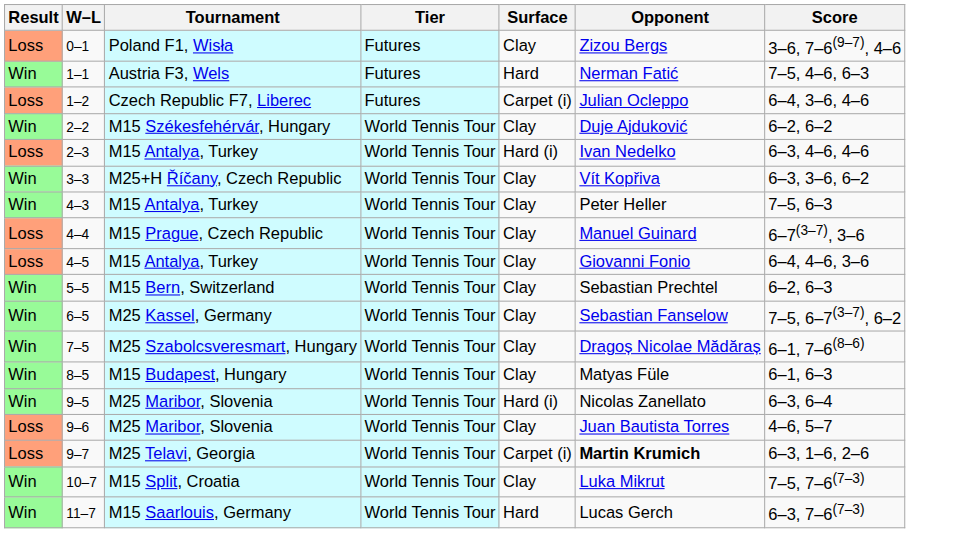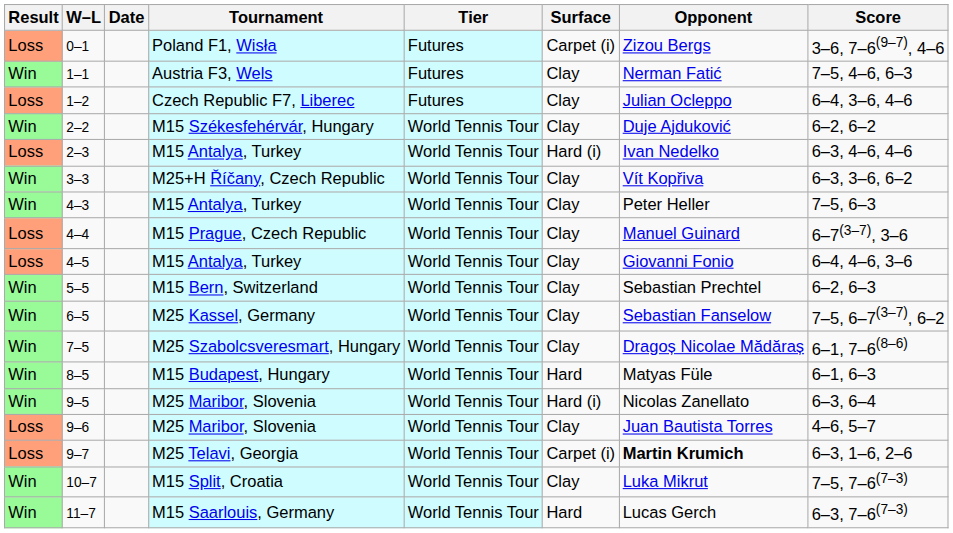 <table class="sortable wikitable">
 <tr>
 <th>Result</th>
 <th class="unsortable">W–L</th>
+<th>Date</th>
 <th>Tournament</th>
 <th>Tier</th>
 <th>Surface</th>
 <th>Opponent</th>
 <th class="unsortable">Score</th>
 </tr>
 <tr>
 <td style="background:#ffa07a;">Loss</td>
 <td><small>0–1</small></td>
+<td></td>
 <td style="background:#cffcff;">Poland F1, <a href='#'>Wisła</a></td>
 <td style="background:#cffcff;">Futures</td>
-<td>Clay</td>
+<td>Carpet (i)</td>
 <td> <a href='#'>Zizou Bergs</a></td>
 <td>3–6, 7–6<sup>(9–7)</sup>, 4–6</td>
 </tr>
 <tr>
 <td style="background:#98fb98;">Win</td>
 <td><small>1–1</small></td>
+<td></td>
 <td style="background:#cffcff;">Austria F3, <a href='#'>Wels</a></td>
 <td style="background:#cffcff;">Futures</td>
-<td>Hard</td>
+<td>Clay</td>
 <td> <a href='#'>Nerman Fatić</a></td>
 <td>7–5, 4–6, 6–3</td>
 </tr>
 <tr>
 <td style="background:#ffa07a;">Loss</td>
 <td><small>1–2</small></td>
+<td></td>
 <td style="background:#cffcff;">Czech Republic F7, <a href='#'>Liberec</a></td>
 <td style="background:#cffcff;">Futures</td>
-<td>Carpet (i)</td>
+<td>Clay</td>
 <td> <a href='#'>Julian Ocleppo</a></td>
 <td>6–4, 3–6, 4–6</td>
 </tr>
 <tr>
 <td style="background:#98fb98;">Win</td>
 <td><small>2–2</small></td>
+<td></td>
 <td style="background:#cffcff;">M15 <a href='#'>Székesfehérvár</a>, Hungary</td>
 <td style="background:#cffcff;">World Tennis Tour</td>
 <td>Clay</td>
 <td> <a href='#'>Duje Ajduković</a></td>
 <td>6–2, 6–2</td>
 </tr>
 <tr>
 <td style="background:#ffa07a;">Loss</td>
 <td><small>2–3</small></td>
+<td></td>
 <td style="background:#cffcff;">M15 <a href='#'>Antalya</a>, Turkey</td>
 <td style="background:#cffcff;">World Tennis Tour</td>
 <td>Hard (i)</td>
 <td> <a href='#'>Ivan Nedelko</a></td>
 <td>6–3, 4–6, 4–6</td>
 </tr>
 <tr>
 <td style="background:#98fb98;">Win</td>
 <td><small>3–3</small></td>
+<td></td>
 <td style="background:#cffcff;">M25+H <a href='#'>Říčany</a>, Czech Republic</td>
 <td style="background:#cffcff;">World Tennis Tour</td>
 <td>Clay</td>
 <td> <a href='#'>Vít Kopřiva</a></td>
 <td>6–3, 3–6, 6–2</td>
 </tr>
 <tr>
 <td style="background:#98fb98;">Win</td>
 <td><small>4–3</small></td>
+<td></td>
 <td style="background:#cffcff;">M15 <a href='#'>Antalya</a>, Turkey</td>
 <td style="background:#cffcff;">World Tennis Tour</td>
 <td>Clay</td>
 <td> Peter Heller</td>
 <td>7–5, 6–3</td>
 </tr>
 <tr>
 <td style="background:#ffa07a;">Loss</td>
 <td><small>4–4</small></td>
+<td></td>
 <td style="background:#cffcff;">M15 <a href='#'>Prague</a>, Czech Republic</td>
 <td style="background:#cffcff;">World Tennis Tour</td>
 <td>Clay</td>
 <td> <a href='#'>Manuel Guinard</a></td>
 <td>6–7<sup>(3–7)</sup>, 3–6</td>
 </tr>
 <tr>
 <td style="background:#ffa07a;">Loss</td>
 <td><small>4–5</small></td>
+<td></td>
 <td style="background:#cffcff;">M15 <a href='#'>Antalya</a>, Turkey</td>
 <td style="background:#cffcff;">World Tennis Tour</td>
 <td>Clay</td>
 <td> <a href='#'>Giovanni Fonio</a></td>
 <td>6–4, 4–6, 3–6</td>
 </tr>
 <tr>
 <td style="background:#98fb98;">Win</td>
 <td><small>5–5</small></td>
+<td></td>
 <td style="background:#cffcff;">M15 <a href='#'>Bern</a>, Switzerland</td>
 <td style="background:#cffcff;">World Tennis Tour</td>
 <td>Clay</td>
 <td> Sebastian Prechtel</td>
 <td>6–2, 6–3</td>
 </tr>
 <tr>
 <td style="background:#98fb98;">Win</td>
 <td><small>6–5</small></td>
+<td></td>
 <td style="background:#cffcff;">M25 <a href='#'>Kassel</a>, Germany</td>
 <td style="background:#cffcff;">World Tennis Tour</td>
 <td>Clay</td>
 <td> <a href='#'>Sebastian Fanselow</a></td>
 <td>7–5, 6–7<sup>(3–7)</sup>, 6–2</td>
 </tr>
 <tr>
 <td style="background:#98fb98;">Win</td>
 <td><small>7–5</small></td>
+<td></td>
 <td style="background:#cffcff;">M25 <a href='#'>Szabolcsveresmart</a>, Hungary</td>
 <td style="background:#cffcff;">World Tennis Tour</td>
 <td>Clay</td>
 <td> <a href='#'>Dragoș Nicolae Mădăraș</a></td>
 <td>6–1, 7–6<sup>(8–6)</sup></td>
 </tr>
 <tr>
 <td style="background:#98fb98;">Win</td>
 <td><small>8–5</small></td>
+<td></td>
 <td style="background:#cffcff;">M15 <a href='#'>Budapest</a>, Hungary</td>
 <td style="background:#cffcff;">World Tennis Tour</td>
-<td>Clay</td>
+<td>Hard</td>
 <td> Matyas Füle</td>
 <td>6–1, 6–3</td>
 </tr>
 <tr>
 <td style="background:#98fb98;">Win</td>
 <td><small>9–5</small></td>
+<td></td>
 <td style="background:#cffcff;">M25 <a href='#'>Maribor</a>, Slovenia</td>
 <td style="background:#cffcff;">World Tennis Tour</td>
 <td>Hard (i)</td>
 <td> Nicolas Zanellato</td>
 <td>6–3, 6–4</td>
 </tr>
 <tr>
 <td style="background:#ffa07a;">Loss</td>
 <td><small>9–6</small></td>
+<td></td>
 <td style="background:#cffcff;">M25 <a href='#'>Maribor</a>, Slovenia</td>
 <td style="background:#cffcff;">World Tennis Tour</td>
 <td>Clay</td>
 <td> <a href='#'>Juan Bautista Torres</a></td>
 <td>4–6, 5–7</td>
 </tr>
 <tr>
 <td style="background:#ffa07a;">Loss</td>
 <td><small>9–7</small></td>
+<td></td>
 <td style="background:#cffcff;">M25 <a href='#'>Telavi</a>, Georgia</td>
 <td style="background:#cffcff;">World Tennis Tour</td>
 <td>Carpet (i)</td>
 <td><strong> Martin Krumich</strong></td>
 <td>6–3, 1–6, 2–6</td>
 </tr>
 <tr>
 <td style="background:#98fb98;">Win</td>
 <td><small>10–7</small></td>
+<td></td>
 <td style="background:#cffcff;">M15 <a href='#'>Split</a>, Croatia</td>
 <td style="background:#cffcff;">World Tennis Tour</td>
 <td>Clay</td>
 <td> <a href='#'>Luka Mikrut</a></td>
 <td>7–5, 7–6<sup>(7–3)</sup></td>
 </tr>
 <tr>
 <td style="background:#98fb98;">Win</td>
 <td><small>11–7</small></td>
+<td></td>
 <td style="background:#cffcff;">M15 <a href='#'>Saarlouis</a>, Germany</td>
 <td style="background:#cffcff;">World Tennis Tour</td>
 <td>Hard</td>
 <td> Lucas Gerch</td>
 <td>6–3, 7–6<sup>(7–3)</sup></td>
 </tr>
 </table>
